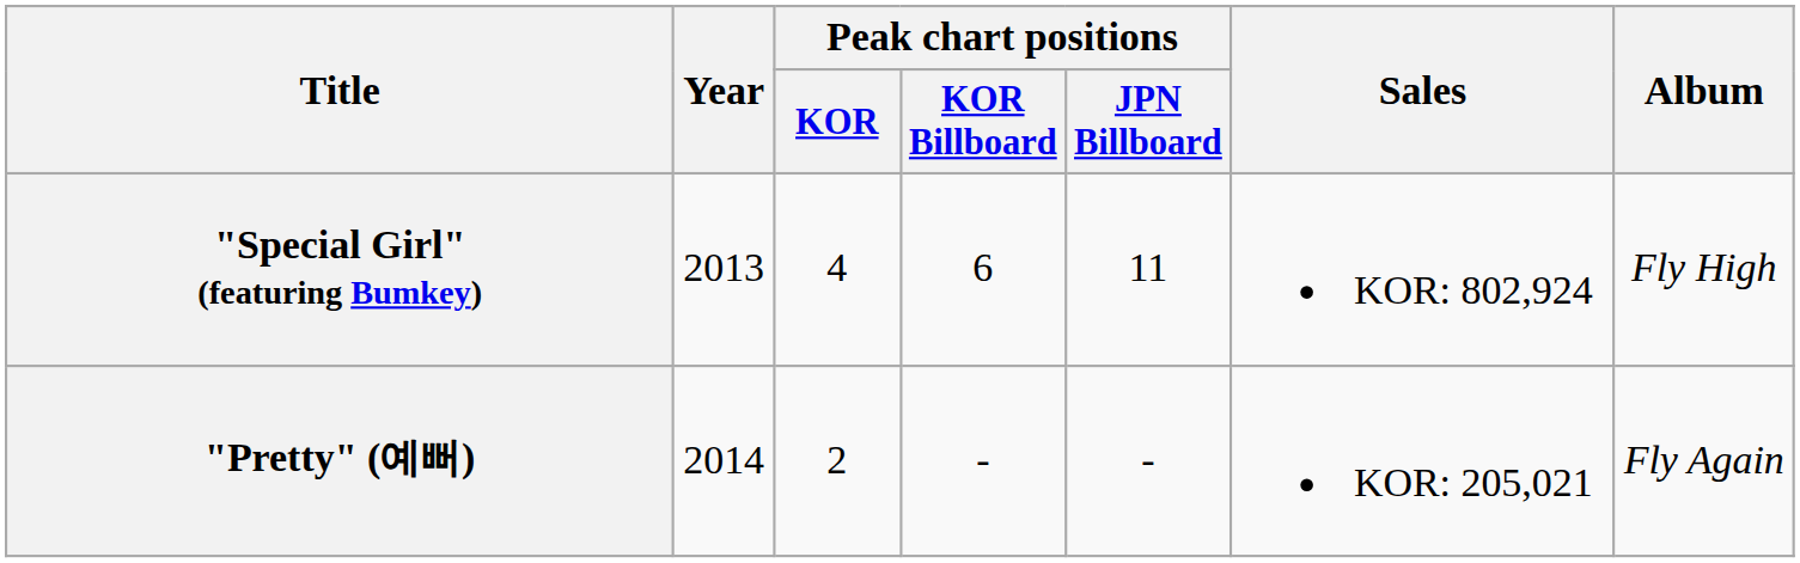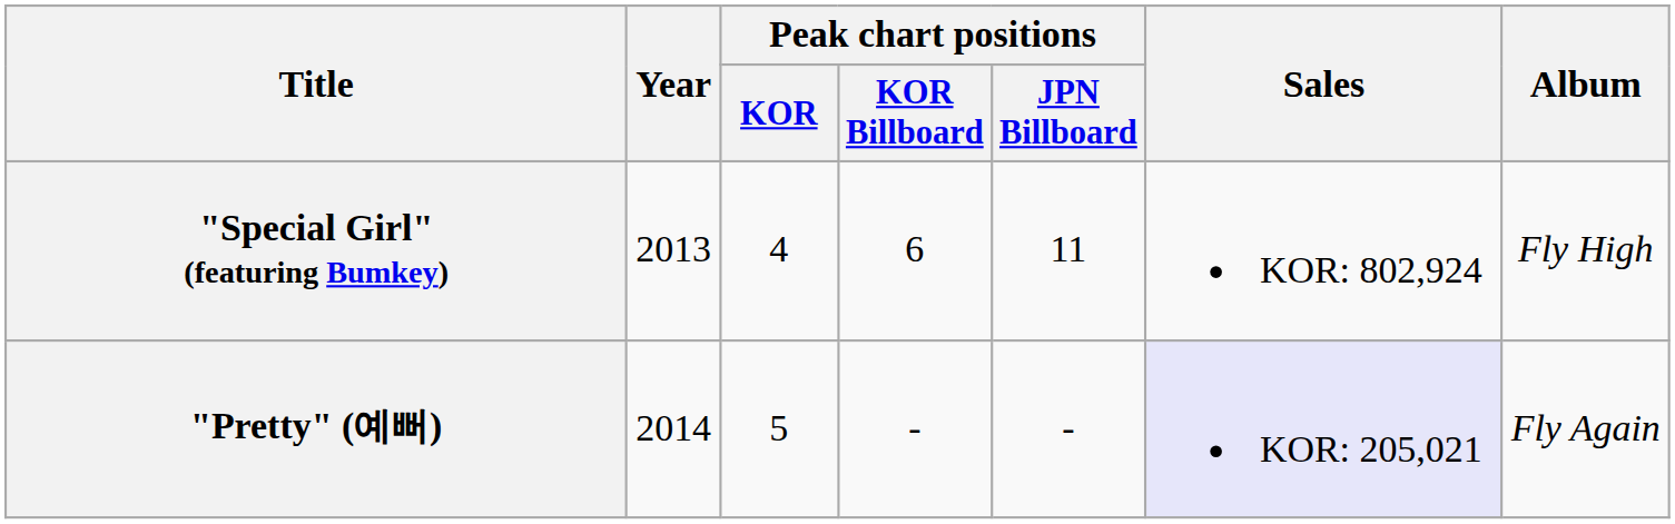 <table class="wikitable plainrowheaders" style="text-align:center;" border="1">
 <tr>
 <th scope="col" rowspan="2" style="width:16em;">Title</th>
 <th scope="col" rowspan="2">Year</th>
 <th scope="col" colspan="3">Peak chart positions</th>
 <th scope="col" rowspan="2" style="width:9em;">Sales</th>
 <th scope="col" rowspan="2">Album</th>
 </tr>
 <tr>
 <th scope="col" style="width:3em;font-size:90%;"><a href='#'>KOR</a><br></th>
 <th scope="col" style="width:3em;font-size:90%;"><a href='#'>KOR<br>Billboard</a></th>
 <th scope="col" style="width:3em;font-size:90%;"><a href='#'>JPN<br>Billboard</a></th>
 </tr>
 <tr>
 <th scope="row">"Special Girl"<br><small>(featuring <a href='#'>Bumkey</a>)</small></th>
 <td>2013</td>
 <td>4</td>
 <td>6</td>
 <td>11</td>
 <td><br><ul><li>KOR: 802,924</li></ul></td>
 <td><em>Fly High</em></td>
 </tr>
 <tr>
 <th scope="row">"Pretty" (예뻐)</th>
 <td>2014</td>
-<td>2</td>
+<td>5</td>
 <td>-</td>
 <td>-</td>
-<td><br><ul><li>KOR: 205,021</li></ul></td>
+<td style="background: lavender;"><br><ul><li>KOR: 205,021</li></ul></td>
 <td><em>Fly Again</em></td>
 </tr>
 </table>
